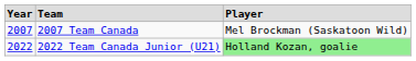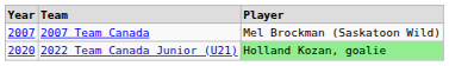 <table class="wikitable">
 <tr style="font-weight:bold; background-color:#dddddd;" |>
 <td align="left">Year</td>
 <td>Team</td>
 <td>Player</td>
 </tr>
 <tr>
 <td><a href='#'>2007</a></td>
 <td> <a href='#'>2007 Team Canada</a></td>
 <td>Mel Brockman (Saskatoon Wild)</td>
 </tr>
 <tr>
-<td><a href='#'>2022</a></td>
+<td><a href='#'>2020</a></td>
 <td> <a href='#'>2022 Team Canada Junior (U21)</a></td>
 <td style="background: lightgreen;">Holland Kozan, goalie</td>
 </tr>
 </table>
